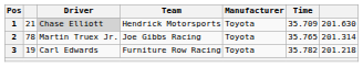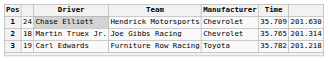 <table class="wikitable" style="font-size:95%">
 <tr>
 <th>Pos</th>
 <th></th>
 <th>Driver</th>
 <th>Team</th>
 <th>Manufacturer</th>
 <th>Time</th>
 <th></th>
 </tr>
 <tr>
 <th>1</th>
-<td>21</td>
+<td>24</td>
 <td style="background: lightgrey;">Chase Elliott</td>
 <td>Hendrick Motorsports</td>
-<td>Toyota</td>
+<td>Chevrolet</td>
 <td>35.709</td>
 <td>201.630</td>
 </tr>
 <tr>
 <th>2</th>
-<td>78</td>
+<td>18</td>
 <td>Martin Truex Jr.</td>
 <td>Joe Gibbs Racing</td>
-<td>Toyota</td>
+<td>Chevrolet</td>
 <td>35.765</td>
 <td>201.314</td>
 </tr>
 <tr>
 <th>3</th>
 <td>19</td>
 <td>Carl Edwards</td>
 <td>Furniture Row Racing</td>
 <td>Toyota</td>
 <td>35.782</td>
 <td>201.218</td>
 </tr>
 <tr>
 <th colspan="7"></th>
 </tr>
 </table>
